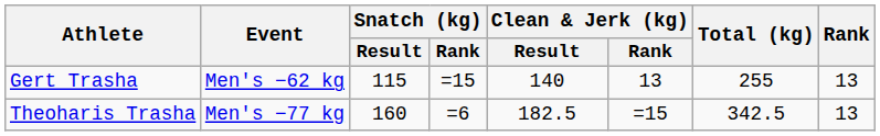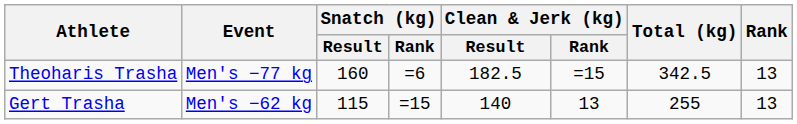 <table class="wikitable" style="font-size:90%">
 <tr>
 <th rowspan="2">Athlete</th>
 <th rowspan="2">Event</th>
 <th colspan="2">Snatch (kg)</th>
 <th colspan="2">Clean & Jerk (kg)</th>
 <th rowspan="2">Total (kg)</th>
 <th rowspan="2">Rank</th>
 </tr>
 <tr style="font-size:95%">
 <th>Result</th>
 <th>Rank</th>
 <th>Result</th>
 <th>Rank</th>
 </tr>
 <tr align=center>
+<td align=left><a href='#'>Theoharis Trasha</a></td>
+<td align=left><a href='#'>Men's −77 kg</a></td>
+<td>160</td>
+<td>=6</td>
+<td>182.5</td>
+<td>=15</td>
+<td>342.5</td>
+<td>13</td>
+</tr>
+<tr align=center>
 <td align=left><a href='#'>Gert Trasha</a></td>
 <td align=left><a href='#'>Men's −62 kg</a></td>
 <td>115</td>
 <td>=15</td>
 <td>140</td>
 <td>13</td>
 <td>255</td>
 <td>13</td>
 </tr>
-<tr align=center>
-<td align=left><a href='#'>Theoharis Trasha</a></td>
-<td align=left><a href='#'>Men's −77 kg</a></td>
-<td>160</td>
-<td>=6</td>
-<td>182.5</td>
-<td>=15</td>
-<td>342.5</td>
-<td>13</td>
-</tr>
 </table>
